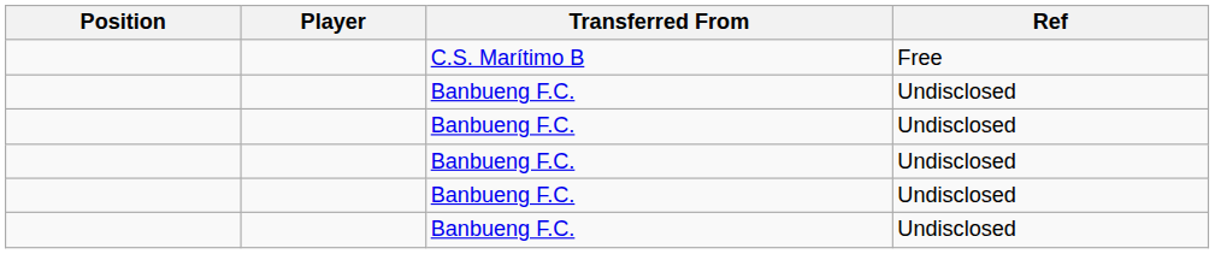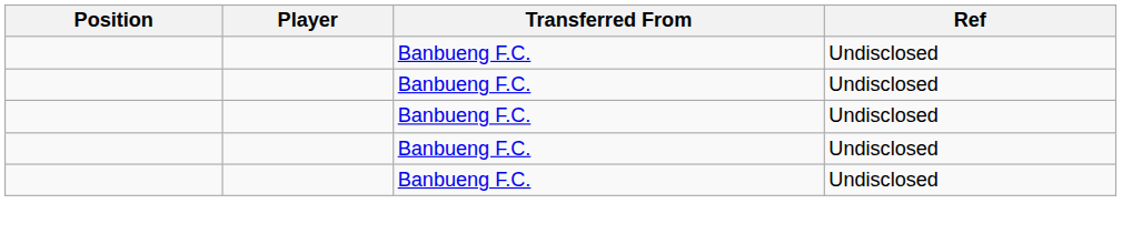 <table class="wikitable sortable" style="width:70%; text-align:center; font-size:100%; text-align:left;">
 <tr>
 <th>Position</th>
 <th>Player</th>
 <th>Transferred From</th>
 <th>Ref</th>
-</tr>
-<tr>
-<td></td>
-<td></td>
-<td> <a href='#'>C.S. Marítimo B</a></td>
-<td>Free </td>
 </tr>
 <tr>
 <td></td>
 <td></td>
 <td> <a href='#'>Banbueng F.C.</a></td>
 <td>Undisclosed  </td>
 </tr>
 <tr>
 <td></td>
 <td></td>
 <td> <a href='#'>Banbueng F.C.</a></td>
 <td>Undisclosed  </td>
 </tr>
 <tr>
 <td></td>
 <td></td>
 <td> <a href='#'>Banbueng F.C.</a></td>
 <td>Undisclosed  </td>
 </tr>
 <tr>
 <td></td>
 <td></td>
 <td> <a href='#'>Banbueng F.C.</a></td>
 <td>Undisclosed  </td>
 </tr>
 <tr>
 <td></td>
 <td></td>
 <td> <a href='#'>Banbueng F.C.</a></td>
 <td>Undisclosed  </td>
 </tr>
 </table>
